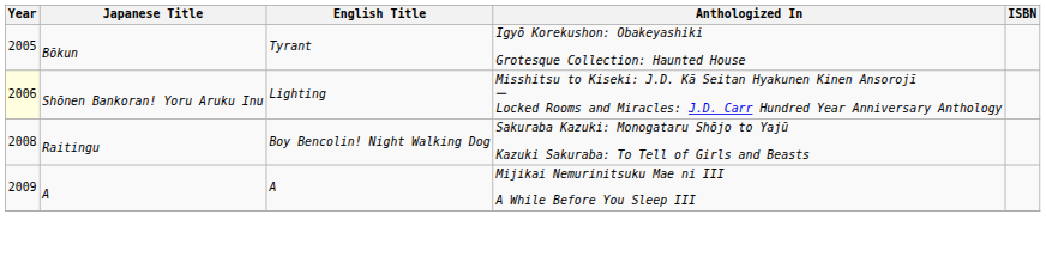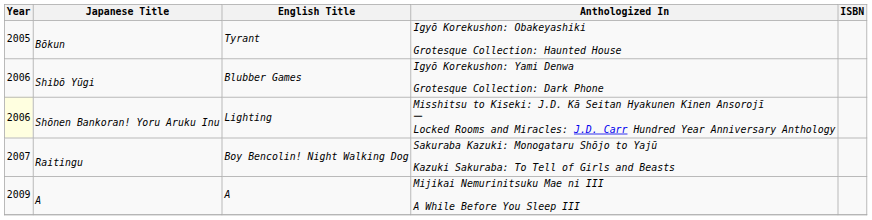 <table class="wikitable" style="font-size: 95%;">
 <tr>
 <th>Year</th>
 <th>Japanese Title</th>
 <th>English Title</th>
 <th>Anthologized In</th>
 <th>ISBN</th>
 </tr>
 <tr>
 <td>2005</td>
 <td><br><em>Bōkun</em></td>
 <td><em>Tyrant</em></td>
 <td><em>Igyō Korekushon: Obakeyashiki</em><br><br><em>Grotesque Collection: Haunted House</em></td>
 <td></td>
 </tr>
 <tr>
+<td>2006</td>
+<td><br><em>Shibō Yūgi</em></td>
+<td><em>Blubber Games</em></td>
+<td><em>Igyō Korekushon: Yami Denwa</em><br><br><em>Grotesque Collection: Dark Phone</em></td>
+<td></td>
+</tr>
+<tr>
 <td style="background: lightyellow;">2006</td>
 <td><br><em>Shōnen Bankoran! Yoru Aruku Inu</em></td>
 <td><em>Lighting</em></td>
 <td><em>Misshitsu to Kiseki: J.D. Kā Seitan Hyakunen Kinen Ansorojī</em><br>ー<br><em>Locked Rooms and Miracles: <a href='#'>J.D. Carr</a> Hundred Year Anniversary Anthology</em></td>
 <td></td>
 </tr>
 <tr>
-<td>2008</td>
+<td>2007</td>
 <td><br><em>Raitingu</em></td>
 <td><em>Boy Bencolin! Night Walking Dog</em></td>
 <td><em>Sakuraba Kazuki: Monogataru Shōjo to Yajū</em><br><br><em>Kazuki Sakuraba: To Tell of Girls and Beasts</em></td>
 <td></td>
 </tr>
 <tr>
 <td>2009</td>
 <td><br><em>A</em></td>
 <td><em>A</em></td>
 <td><em>Mijikai Nemurinitsuku Mae ni III</em><br><br><em>A While Before You Sleep III</em></td>
 <td></td>
 </tr>
 <tr>
 </tr>
 </table>
